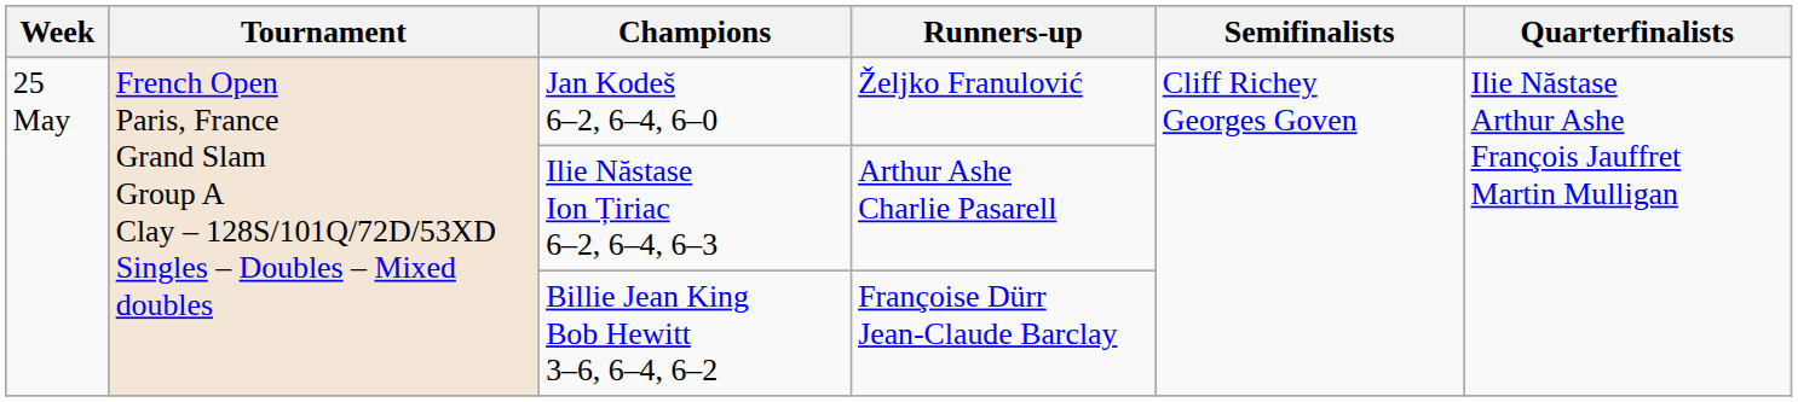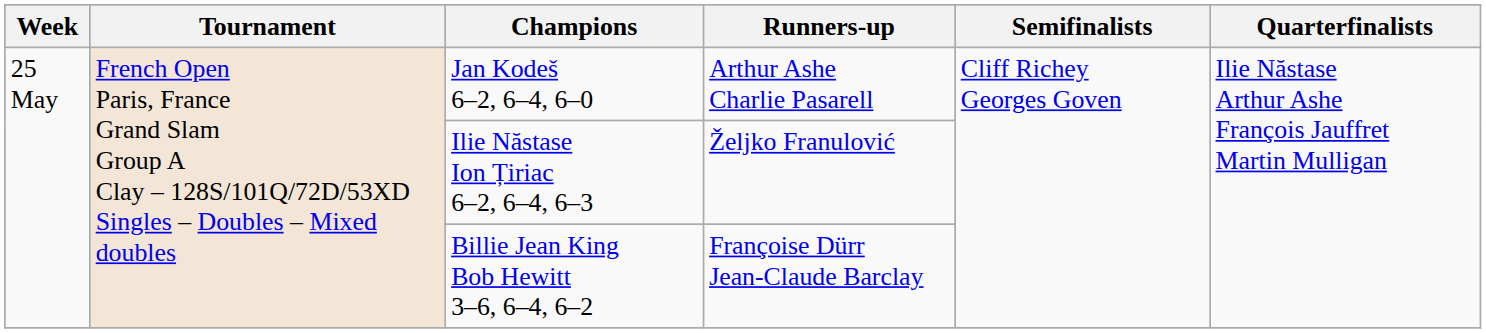 <table class=wikitable style=font-size:95%>
 <tr>
 <th style="width:48px;">Week</th>
 <th style="width:250px;">Tournament</th>
 <th style="width:200px;">Champions</th>
 <th style="width:200px;">Runners-up</th>
 <th style="width:190px;">Semifinalists</th>
 <th style="width:190px;">Quarterfinalists</th>
 </tr>
 <tr valign=top>
 <td rowspan=3>25 May</td>
 <td style="background:#F3E6D7;" rowspan="3"><a href='#'>French Open</a><br>Paris, France <br> Grand Slam <br> Group A <br> Clay – 128S/101Q/72D/53XD <br> <a href='#'>Singles</a> – <a href='#'>Doubles</a> – <a href='#'>Mixed doubles</a></td>
 <td> <a href='#'>Jan Kodeš</a> <br> 6–2, 6–4, 6–0</td>
-<td> <a href='#'>Željko Franulović</a></td>
+<td> <a href='#'>Arthur Ashe</a> <br>  <a href='#'>Charlie Pasarell</a></td>
 <td rowspan=3> <a href='#'>Cliff Richey</a> <br>  <a href='#'>Georges Goven</a></td>
 <td rowspan=3> <a href='#'>Ilie Năstase</a> <br>  <a href='#'>Arthur Ashe</a> <br>  <a href='#'>François Jauffret</a> <br>  <a href='#'>Martin Mulligan</a></td>
 </tr>
 <tr valign=top>
 <td> <a href='#'>Ilie Năstase</a> <br>  <a href='#'>Ion Țiriac</a> <br> 6–2, 6–4, 6–3</td>
-<td> <a href='#'>Arthur Ashe</a> <br>  <a href='#'>Charlie Pasarell</a></td>
+<td> <a href='#'>Željko Franulović</a></td>
 </tr>
 <tr valign=top>
 <td> <a href='#'>Billie Jean King</a> <br>  <a href='#'>Bob Hewitt</a> <br> 3–6, 6–4, 6–2</td>
 <td> <a href='#'>Françoise Dürr</a> <br>  <a href='#'>Jean-Claude Barclay</a></td>
 </tr>
 </table>
